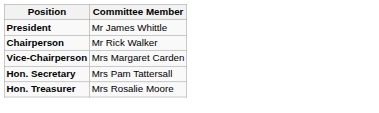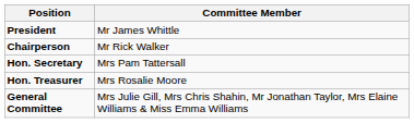 <table class="wikitable">
 <tr>
 <th><strong>Position</strong></th>
 <th><strong>Committee Member</strong></th>
 </tr>
 <tr>
 <td><strong>President</strong></td>
 <td>Mr James Whittle</td>
 </tr>
 <tr>
 <td><strong>Chairperson</strong></td>
 <td>Mr Rick Walker</td>
 </tr>
 <tr>
-<td><strong>Vice-Chairperson</strong></td>
-<td>Mrs Margaret Carden</td>
-</tr>
-<tr>
 <td><strong>Hon. Secretary</strong></td>
 <td>Mrs Pam Tattersall</td>
 </tr>
 <tr>
 <td><strong>Hon. Treasurer</strong></td>
 <td>Mrs Rosalie Moore</td>
 </tr>
+<tr>
+<td><strong>General Committee</strong></td>
+<td>Mrs Julie Gill, Mrs Chris Shahin, Mr Jonathan Taylor, Mrs Elaine Williams & Miss Emma Williams</td>
+</tr>
 </table>
